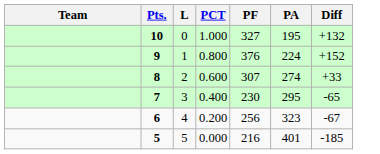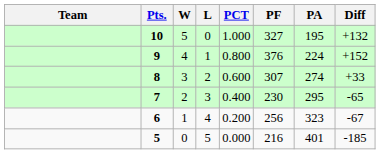 <table class=wikitable style="font-size:90%;">
 <tr align=center>
 <th width=150px>Team</th>
 <th width=30px><a href='#'>Pts.</a></th>
+<th width=20px>W</th>
 <th width=20px>L</th>
 <th><a href='#'>PCT</a></th>
 <th width=40px>PF</th>
 <th width=40px>PA</th>
 <th width=40px>Diff</th>
 </tr>
 <tr align=center bgcolor="#ccffcc">
 <td align=left></td>
 <td><strong>10</strong></td>
+<td>5</td>
 <td>0</td>
 <td>1.000</td>
 <td>327</td>
 <td>195</td>
 <td>+132</td>
 </tr>
 <tr align=center bgcolor="#ccffcc">
 <td align=left></td>
 <td><strong>9</strong></td>
+<td>4</td>
 <td>1</td>
 <td>0.800</td>
 <td>376</td>
 <td>224</td>
 <td>+152</td>
 </tr>
 <tr align=center bgcolor="#ccffcc">
 <td align=left></td>
 <td><strong>8</strong></td>
+<td>3</td>
 <td>2</td>
 <td>0.600</td>
 <td>307</td>
 <td>274</td>
 <td>+33</td>
 </tr>
 <tr align=center bgcolor="#ccffcc">
 <td align=left></td>
 <td><strong>7</strong></td>
+<td>2</td>
 <td>3</td>
 <td>0.400</td>
 <td>230</td>
 <td>295</td>
 <td>-65</td>
 </tr>
 <tr align=center>
 <td align=left></td>
 <td><strong>6</strong></td>
+<td>1</td>
 <td>4</td>
 <td>0.200</td>
 <td>256</td>
 <td>323</td>
 <td>-67</td>
 </tr>
 <tr align=center>
 <td align=left></td>
 <td><strong>5</strong></td>
+<td>0</td>
 <td>5</td>
 <td>0.000</td>
 <td>216</td>
 <td>401</td>
 <td>-185</td>
 </tr>
 </table>
